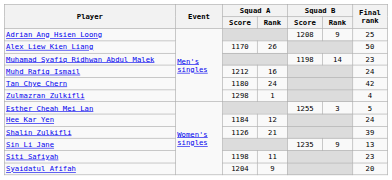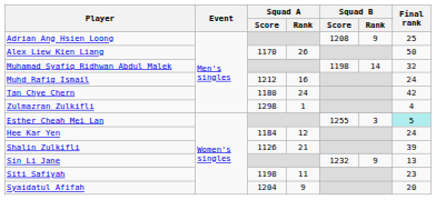 <table class="wikitable" width="70%" style="text-align:center; font-size:90%">
 <tr>
 <th rowspan=2 width="30%">Player</th>
 <th rowspan=2 width="7%">Event</th>
 <th colspan=2 width="10%">Squad A</th>
 <th colspan=2 width="10%">Squad B</th>
 <th rowspan=2 width="5%">Final rank</th>
 </tr>
 <tr>
 <th width="5%">Score</th>
 <th width="5%">Rank</th>
 <th width="5%">Score</th>
 <th width="5%">Rank</th>
 </tr>
 <tr>
 <td align=left><a href='#'>Adrian Ang Hsien Loong</a></td>
 <td rowspan=6 align=left><a href='#'>Men's singles</a></td>
 <td bgcolor=#DCDCDC colspan=2></td>
 <td>1208</td>
 <td>9</td>
 <td>25</td>
 </tr>
 <tr>
 <td align=left><a href='#'>Alex Liew Kien Liang</a></td>
 <td>1170</td>
 <td>26</td>
 <td bgcolor=#DCDCDC colspan=2></td>
 <td>50</td>
 </tr>
 <tr>
 <td align=left><a href='#'>Muhamad Syafiq Ridhwan Abdul Malek</a></td>
 <td bgcolor=#DCDCDC colspan=2></td>
 <td>1198</td>
 <td>14</td>
-<td>23</td>
+<td>32</td>
 </tr>
 <tr>
 <td align=left><a href='#'>Muhd Rafiq Ismail</a></td>
 <td>1212</td>
 <td>16</td>
 <td bgcolor=#DCDCDC colspan=2></td>
 <td>24</td>
 </tr>
 <tr>
 <td align=left><a href='#'>Tan Chye Chern</a></td>
 <td>1180</td>
 <td>24</td>
 <td bgcolor=#DCDCDC colspan=2></td>
 <td>42</td>
 </tr>
 <tr>
 <td align=left><a href='#'>Zulmazran Zulkifli</a></td>
 <td>1298</td>
 <td>1</td>
 <td bgcolor=#DCDCDC colspan=2></td>
 <td>4</td>
 </tr>
 <tr>
 <td align=left><a href='#'>Esther Cheah Mei Lan</a></td>
 <td rowspan=6 align=left><a href='#'>Women's singles</a></td>
 <td bgcolor=#DCDCDC colspan=2></td>
 <td>1255</td>
 <td>3</td>
-<td>5</td>
+<td style="background: paleturquoise;">5</td>
 </tr>
 <tr>
 <td align=left><a href='#'>Hee Kar Yen</a></td>
 <td>1184</td>
 <td>12</td>
 <td bgcolor=#DCDCDC colspan=2></td>
 <td>24</td>
 </tr>
 <tr>
 <td align=left><a href='#'>Shalin Zulkifli</a></td>
 <td>1126</td>
 <td>21</td>
 <td bgcolor=#DCDCDC colspan=2></td>
 <td>39</td>
 </tr>
 <tr>
 <td align=left><a href='#'>Sin Li Jane</a></td>
 <td bgcolor=#DCDCDC colspan=2></td>
-<td>1235</td>
+<td>1232</td>
 <td>9</td>
 <td>13</td>
 </tr>
 <tr>
 <td align=left><a href='#'>Siti Safiyah</a></td>
 <td>1198</td>
 <td>11</td>
 <td bgcolor=#DCDCDC colspan=2></td>
 <td>23</td>
 </tr>
 <tr>
 <td align=left><a href='#'>Syaidatul Afifah</a></td>
 <td>1204</td>
 <td>9</td>
 <td bgcolor=#DCDCDC colspan=2></td>
 <td>20</td>
 </tr>
 </table>
